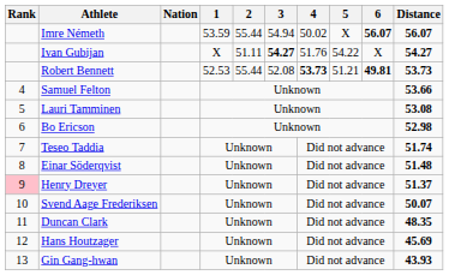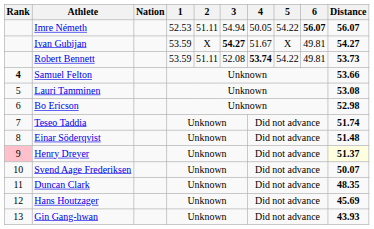 <table class="wikitable sortable" style="text-align:center">
 <tr>
 <th>Rank</th>
 <th>Athlete</th>
 <th>Nation</th>
 <th>1</th>
 <th>2</th>
 <th>3</th>
 <th>4</th>
 <th>5</th>
 <th>6</th>
 <th>Distance</th>
 </tr>
 <tr>
 <td></td>
 <td align=left><a href='#'>Imre Németh</a></td>
 <td align=left></td>
-<td>53.59</td>
-<td>55.44</td>
+<td>52.53</td>
+<td>51.11</td>
 <td>54.94</td>
-<td>50.02</td>
-<td data-sort-value=1.00>X</td>
+<td>50.05</td>
+<td>54.22</td>
 <td><strong>56.07</strong></td>
 <td><strong>56.07</strong></td>
 </tr>
 <tr>
 <td></td>
 <td align=left><a href='#'>Ivan Gubijan</a></td>
 <td align=left></td>
+<td>53.59</td>
 <td data-sort-value=1.00>X</td>
-<td>51.11</td>
 <td><strong>54.27</strong></td>
-<td>51.76</td>
-<td>54.22</td>
+<td>51.67</td>
 <td data-sort-value=1.00>X</td>
+<td>49.81</td>
 <td><strong>54.27</strong></td>
 </tr>
 <tr>
 <td></td>
 <td align=left><a href='#'>Robert Bennett</a></td>
 <td align=left></td>
-<td>52.53</td>
-<td>55.44</td>
+<td>53.59</td>
+<td>51.11</td>
 <td>52.08</td>
-<td><strong>53.73</strong></td>
-<td>51.21</td>
-<td><strong>49.81</strong></td>
+<td><strong>53.74</strong></td>
+<td>54.22</td>
+<td>49.81</td>
 <td><strong>53.73</strong></td>
 </tr>
 <tr>
-<td>4</td>
+<td><strong>4</strong></td>
 <td align=left><a href='#'>Samuel Felton</a></td>
 <td align=left></td>
 <td colspan=6 data-sort-value=53.66>Unknown</td>
 <td><strong>53.66</strong></td>
 </tr>
 <tr>
 <td>5</td>
 <td align=left><a href='#'>Lauri Tamminen</a></td>
 <td align=left></td>
 <td colspan=6 data-sort-value=53.08>Unknown</td>
 <td><strong>53.08</strong></td>
 </tr>
 <tr>
 <td>6</td>
 <td align=left><a href='#'>Bo Ericson</a></td>
 <td align=left></td>
 <td colspan=6 data-sort-value=52.98>Unknown</td>
 <td><strong>52.98</strong></td>
 </tr>
 <tr>
 <td>7</td>
 <td align=left><a href='#'>Teseo Taddia</a></td>
 <td align=left></td>
 <td colspan=3 data-sort-value=51.74>Unknown</td>
 <td colspan=3 data-sort-value=0.00>Did not advance</td>
 <td><strong>51.74</strong></td>
 </tr>
 <tr>
 <td>8</td>
 <td align=left><a href='#'>Einar Söderqvist</a></td>
 <td align=left></td>
 <td colspan=3 data-sort-value=51.48>Unknown</td>
 <td colspan=3 data-sort-value=0.00>Did not advance</td>
 <td><strong>51.48</strong></td>
 </tr>
 <tr>
 <td style="background: pink;">9</td>
 <td align=left><a href='#'>Henry Dreyer</a></td>
 <td align=left></td>
 <td colspan=3 data-sort-value=51.37>Unknown</td>
 <td colspan=3 data-sort-value=0.00>Did not advance</td>
-<td><strong>51.37</strong></td>
+<td style="background: lightyellow;"><strong>51.37</strong></td>
 </tr>
 <tr>
 <td>10</td>
 <td align=left><a href='#'>Svend Aage Frederiksen</a></td>
 <td align=left></td>
 <td colspan=3 data-sort-value=50.07>Unknown</td>
 <td colspan=3 data-sort-value=0.00>Did not advance</td>
 <td><strong>50.07</strong></td>
 </tr>
 <tr>
 <td>11</td>
 <td align=left><a href='#'>Duncan Clark</a></td>
 <td align=left></td>
 <td colspan=3 data-sort-value=48.35>Unknown</td>
 <td colspan=3 data-sort-value=0.00>Did not advance</td>
 <td><strong>48.35</strong></td>
 </tr>
 <tr>
 <td>12</td>
 <td align=left><a href='#'>Hans Houtzager</a></td>
 <td align=left></td>
 <td colspan=3 data-sort-value=45.69>Unknown</td>
 <td colspan=3 data-sort-value=0.00>Did not advance</td>
 <td><strong>45.69</strong></td>
 </tr>
 <tr>
 <td>13</td>
 <td align=left><a href='#'>Gin Gang-hwan</a></td>
 <td align=left></td>
 <td colspan=3 data-sort-value=43.93>Unknown</td>
 <td colspan=3 data-sort-value=0.00>Did not advance</td>
 <td><strong>43.93</strong></td>
 </tr>
 </table>
